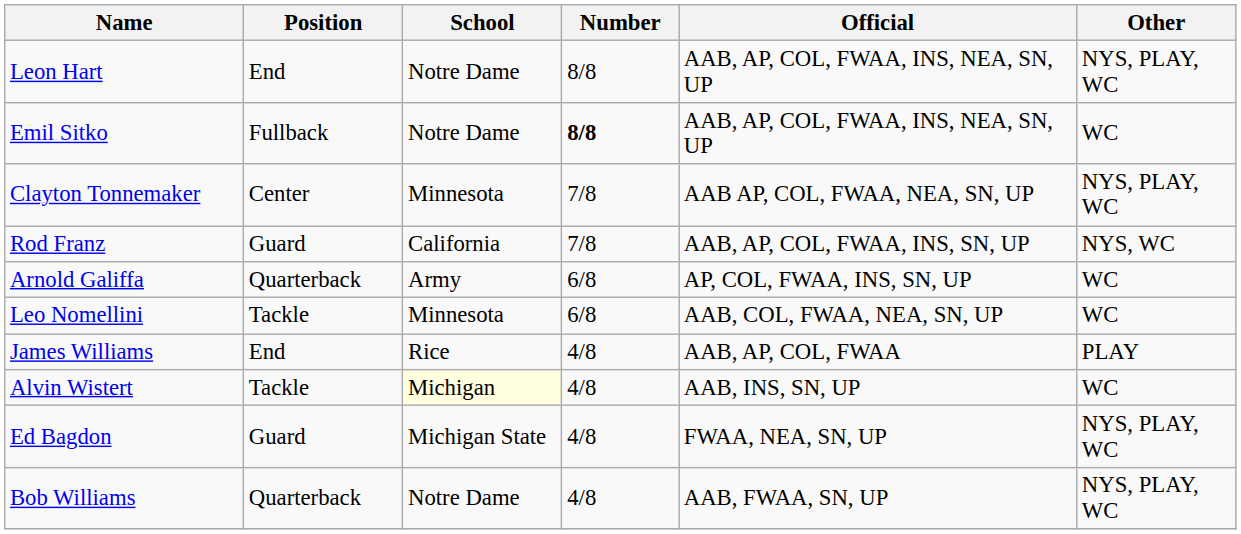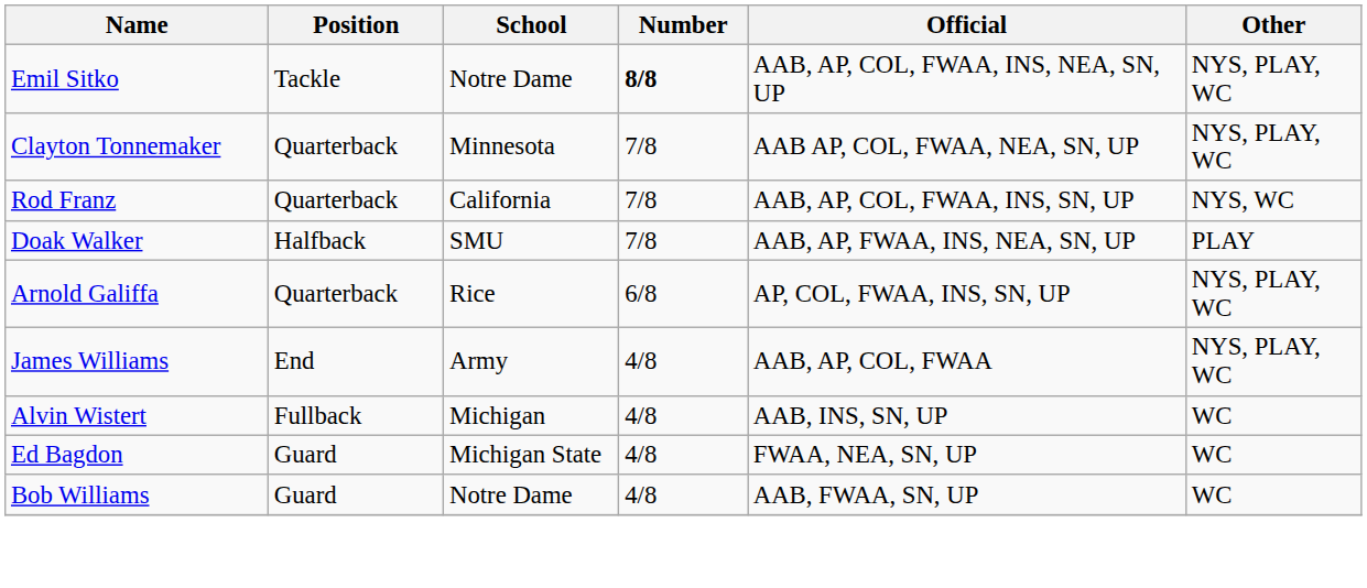 <table class="wikitable sortable">
 <tr>
 <th bgcolor="#DDDDFF" width="15%">Name</th>
 <th bgcolor="#DDDDFF" width="10%">Position</th>
 <th bgcolor="#DDDDFF" width="10%">School</th>
 <th bgcolor="#DDDDFF" width="7%">Number</th>
 <th bgcolor="#DDDDFF" width="25%">Official</th>
 <th bgcolor="#DDDDFF" width="10%">Other</th>
 </tr>
 <tr align="left">
-<td><a href='#'>Leon Hart</a></td>
-<td>End</td>
+<td><a href='#'>Emil Sitko</a></td>
+<td>Tackle</td>
 <td>Notre Dame</td>
-<td>8/8</td>
+<td><strong>8/8</strong></td>
 <td>AAB, AP, COL, FWAA, INS, NEA, SN, UP</td>
 <td>NYS, PLAY, WC</td>
 </tr>
 <tr align="left">
-<td><a href='#'>Emil Sitko</a></td>
-<td>Fullback</td>
-<td>Notre Dame</td>
-<td><strong>8/8</strong></td>
-<td>AAB, AP, COL, FWAA, INS, NEA, SN, UP</td>
-<td>WC</td>
-</tr>
-<tr align="left">
 <td><a href='#'>Clayton Tonnemaker</a></td>
-<td>Center</td>
+<td>Quarterback</td>
 <td>Minnesota</td>
 <td>7/8</td>
 <td>AAB AP, COL, FWAA, NEA, SN, UP</td>
 <td>NYS, PLAY, WC</td>
 </tr>
 <tr align="left">
 <td><a href='#'>Rod Franz</a></td>
-<td>Guard</td>
+<td>Quarterback</td>
 <td>California</td>
 <td>7/8</td>
 <td>AAB, AP, COL, FWAA, INS, SN, UP</td>
 <td>NYS, WC</td>
 </tr>
 <tr align="left">
+<td><a href='#'>Doak Walker</a></td>
+<td>Halfback</td>
+<td>SMU</td>
+<td>7/8</td>
+<td>AAB, AP, FWAA, INS, NEA, SN, UP</td>
+<td>PLAY</td>
+</tr>
+<tr align="left">
 <td><a href='#'>Arnold Galiffa</a></td>
 <td>Quarterback</td>
-<td>Army</td>
+<td>Rice</td>
 <td>6/8</td>
 <td>AP, COL, FWAA, INS, SN, UP</td>
-<td>WC</td>
-</tr>
-<tr align="left">
-<td><a href='#'>Leo Nomellini</a></td>
-<td>Tackle</td>
-<td>Minnesota</td>
-<td>6/8</td>
-<td>AAB, COL, FWAA, NEA, SN, UP</td>
-<td>WC</td>
+<td>NYS, PLAY, WC</td>
 </tr>
 <tr align="left">
 <td><a href='#'>James Williams</a></td>
 <td>End</td>
-<td>Rice</td>
+<td>Army</td>
 <td>4/8</td>
 <td>AAB, AP, COL, FWAA</td>
-<td>PLAY</td>
+<td>NYS, PLAY, WC</td>
 </tr>
 <tr align="left">
 <td><a href='#'>Alvin Wistert</a></td>
-<td>Tackle</td>
-<td style="background: lightyellow;">Michigan</td>
+<td>Fullback</td>
+<td>Michigan</td>
 <td>4/8</td>
 <td>AAB, INS, SN, UP</td>
 <td>WC</td>
 </tr>
 <tr align="left">
 <td><a href='#'>Ed Bagdon</a></td>
 <td>Guard</td>
 <td>Michigan State</td>
 <td>4/8</td>
 <td>FWAA, NEA, SN, UP</td>
-<td>NYS, PLAY, WC</td>
+<td>WC</td>
 </tr>
 <tr align="left">
 <td><a href='#'>Bob Williams</a></td>
-<td>Quarterback</td>
+<td>Guard</td>
 <td>Notre Dame</td>
 <td>4/8</td>
 <td>AAB, FWAA, SN, UP</td>
-<td>NYS, PLAY, WC</td>
+<td>WC</td>
 </tr>
 <tr align="left">
 </tr>
 </table>
